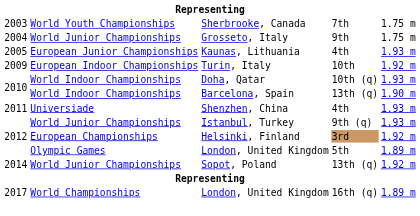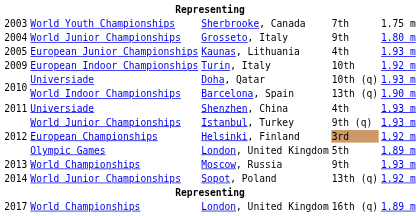 <table>
 <tr>
 <th colspan="5">Representing </th>
 </tr>
 <tr>
 <td>2003</td>
 <td><a href='#'>World Youth Championships</a></td>
 <td><a href='#'>Sherbrooke</a>, Canada</td>
 <td>7th</td>
 <td>1.75 m</td>
 </tr>
 <tr>
 <td>2004</td>
 <td><a href='#'>World Junior Championships</a></td>
 <td><a href='#'>Grosseto</a>, Italy</td>
 <td>9th</td>
-<td>1.75 m</td>
+<td><a href='#'>1.80 m</a></td>
 </tr>
 <tr>
 <td>2005</td>
 <td><a href='#'>European Junior Championships</a></td>
 <td><a href='#'>Kaunas</a>, Lithuania</td>
 <td>4th</td>
 <td><a href='#'>1.93 m</a></td>
 </tr>
 <tr>
 <td>2009</td>
 <td><a href='#'>European Indoor Championships</a></td>
 <td><a href='#'>Turin</a>, Italy</td>
 <td>10th</td>
 <td><a href='#'>1.92 m</a></td>
 </tr>
 <tr>
 <td rowspan=2>2010</td>
-<td><a href='#'>World Indoor Championships</a></td>
+<td><a href='#'>Universiade</a></td>
 <td><a href='#'>Doha</a>, Qatar</td>
 <td>10th (q)</td>
 <td><a href='#'>1.93 m</a></td>
 </tr>
 <tr>
 <td><a href='#'>World Indoor Championships</a></td>
 <td><a href='#'>Barcelona</a>, Spain</td>
 <td>13th (q)</td>
 <td><a href='#'>1.90 m</a></td>
 </tr>
 <tr>
 <td>2011</td>
 <td><a href='#'>Universiade</a></td>
 <td><a href='#'>Shenzhen</a>, China</td>
 <td>4th</td>
 <td><a href='#'>1.93 m</a></td>
 </tr>
 <tr>
 <td rowspan=3>2012</td>
 <td><a href='#'>World Junior Championships</a></td>
 <td><a href='#'>Istanbul</a>, Turkey</td>
 <td>9th (q)</td>
 <td><a href='#'>1.93 m</a></td>
 </tr>
 <tr>
 <td><a href='#'>European Championships</a></td>
 <td><a href='#'>Helsinki</a>, Finland</td>
 <td bgcolor=cc9966>3rd</td>
 <td><a href='#'>1.92 m</a></td>
 </tr>
 <tr>
 <td><a href='#'>Olympic Games</a></td>
 <td><a href='#'>London</a>, United Kingdom</td>
 <td>5th</td>
 <td><a href='#'>1.89 m</a></td>
 </tr>
 <tr>
+<td>2013</td>
+<td><a href='#'>World Championships</a></td>
+<td><a href='#'>Moscow</a>, Russia</td>
+<td>9th</td>
+<td><a href='#'>1.93 m</a></td>
+</tr>
+<tr>
 <td>2014</td>
 <td><a href='#'>World Junior Championships</a></td>
 <td><a href='#'>Sopot</a>, Poland</td>
 <td>13th (q)</td>
 <td><a href='#'>1.92 m</a></td>
 </tr>
 <tr>
 <th colspan="5">Representing </th>
 </tr>
 <tr>
 <td>2017</td>
 <td><a href='#'>World Championships</a></td>
 <td><a href='#'>London</a>, United Kingdom</td>
 <td>16th (q)</td>
 <td><a href='#'>1.89 m</a></td>
 </tr>
 </table>
